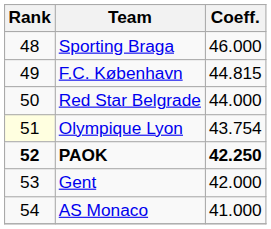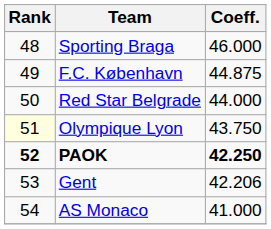 <table class="wikitable" style="text-align: center;">
 <tr>
 <th>Rank</th>
 <th>Team</th>
 <th>Coeff.</th>
 </tr>
 <tr>
 <td>48</td>
 <td align=left> <a href='#'>Sporting Braga</a></td>
 <td>46.000</td>
 </tr>
 <tr>
 <td>49</td>
 <td align=left> <a href='#'>F.C. København</a></td>
-<td>44.815</td>
+<td>44.875</td>
 </tr>
 <tr>
 <td>50</td>
 <td align=left> <a href='#'>Red Star Belgrade</a></td>
 <td>44.000</td>
 </tr>
 <tr>
 <td style="background: lightyellow;">51</td>
 <td align=left> <a href='#'>Olympique Lyon</a></td>
-<td>43.754</td>
+<td>43.750</td>
 </tr>
 <tr>
 <td><strong>52</strong></td>
 <td align=left> <strong>PAOK</strong></td>
 <td><strong> 42.250</strong></td>
 </tr>
 <tr>
 <td>53</td>
 <td align=left> <a href='#'>Gent</a></td>
-<td>42.000</td>
+<td>42.206</td>
 </tr>
 <tr>
 <td>54</td>
 <td align=left> <a href='#'>AS Monaco</a></td>
 <td>41.000</td>
 </tr>
 <tr>
 </tr>
 </table>
